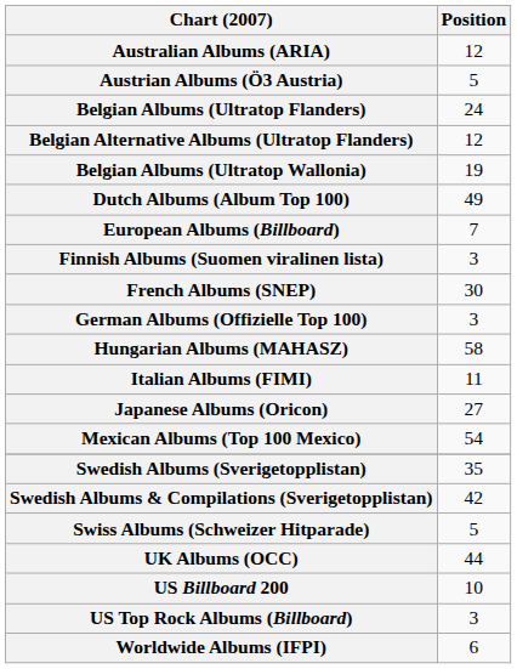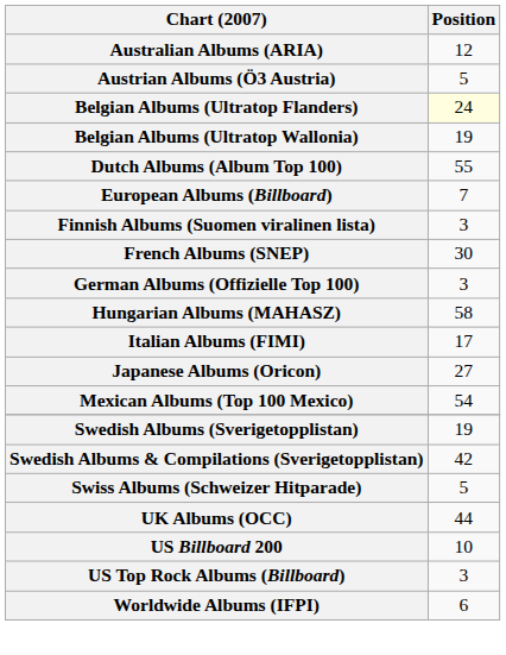 <table class="wikitable sortable plainrowheaders">
 <tr>
 <th scope="col">Chart (2007)</th>
 <th scope="col">Position</th>
 </tr>
 <tr>
 <th scope="row">Australian Albums (ARIA)</th>
 <td style="text-align:center;">12</td>
 </tr>
 <tr>
 <th scope="row">Austrian Albums (Ö3 Austria)</th>
 <td style="text-align:center;">5</td>
 </tr>
 <tr>
 <th scope="row">Belgian Albums (Ultratop Flanders)</th>
-<td style="text-align:center;">24</td>
-</tr>
-<tr>
-<th scope="row">Belgian Alternative Albums (Ultratop Flanders)</th>
-<td style="text-align:center;">12</td>
+<td style="background: lightyellow; text-align:center;">24</td>
 </tr>
 <tr>
 <th scope="row">Belgian Albums (Ultratop Wallonia)</th>
 <td style="text-align:center;">19</td>
 </tr>
 <tr>
 <th scope="row">Dutch Albums (Album Top 100)</th>
-<td style="text-align:center;">49</td>
+<td style="text-align:center;">55</td>
 </tr>
 <tr>
 <th scope="row">European Albums (<em>Billboard</em>)</th>
 <td style="text-align:center;">7</td>
 </tr>
 <tr>
 <th scope="row">Finnish Albums (Suomen viralinen lista)</th>
 <td style="text-align:center;">3</td>
 </tr>
 <tr>
 <th scope="row">French Albums (SNEP)</th>
 <td style="text-align:center;">30</td>
 </tr>
 <tr>
 <th scope="row">German Albums (Offizielle Top 100)</th>
 <td style="text-align:center;">3</td>
 </tr>
 <tr>
 <th scope="row">Hungarian Albums (MAHASZ)</th>
 <td style="text-align:center;">58</td>
 </tr>
 <tr>
 <th scope="row">Italian Albums (FIMI)</th>
-<td style="text-align:center;">11</td>
+<td style="text-align:center;">17</td>
 </tr>
 <tr>
 <th scope="row">Japanese Albums (Oricon)</th>
 <td style="text-align:center;">27</td>
 </tr>
 <tr>
 <th scope="row">Mexican Albums (Top 100 Mexico)</th>
 <td style="text-align:center;">54</td>
 </tr>
 <tr>
 </tr>
 <tr>
 <th scope="row">Swedish Albums (Sverigetopplistan)</th>
-<td style="text-align:center;">35</td>
+<td style="text-align:center;">19</td>
 </tr>
 <tr>
 <th scope="row">Swedish Albums & Compilations (Sverigetopplistan)</th>
 <td style="text-align:center;">42</td>
 </tr>
 <tr>
 <th scope="row">Swiss Albums (Schweizer Hitparade)</th>
 <td style="text-align:center;">5</td>
 </tr>
 <tr>
 <th scope="row">UK Albums (OCC)</th>
 <td style="text-align:center;">44</td>
 </tr>
 <tr>
 <th scope="row">US <em>Billboard</em> 200</th>
 <td style="text-align:center;">10</td>
 </tr>
 <tr>
 <th scope="row">US Top Rock Albums (<em>Billboard</em>)</th>
 <td style="text-align:center;">3</td>
 </tr>
 <tr>
 <th scope="row">Worldwide Albums (IFPI)</th>
 <td style="text-align:center;">6</td>
 </tr>
 </table>
